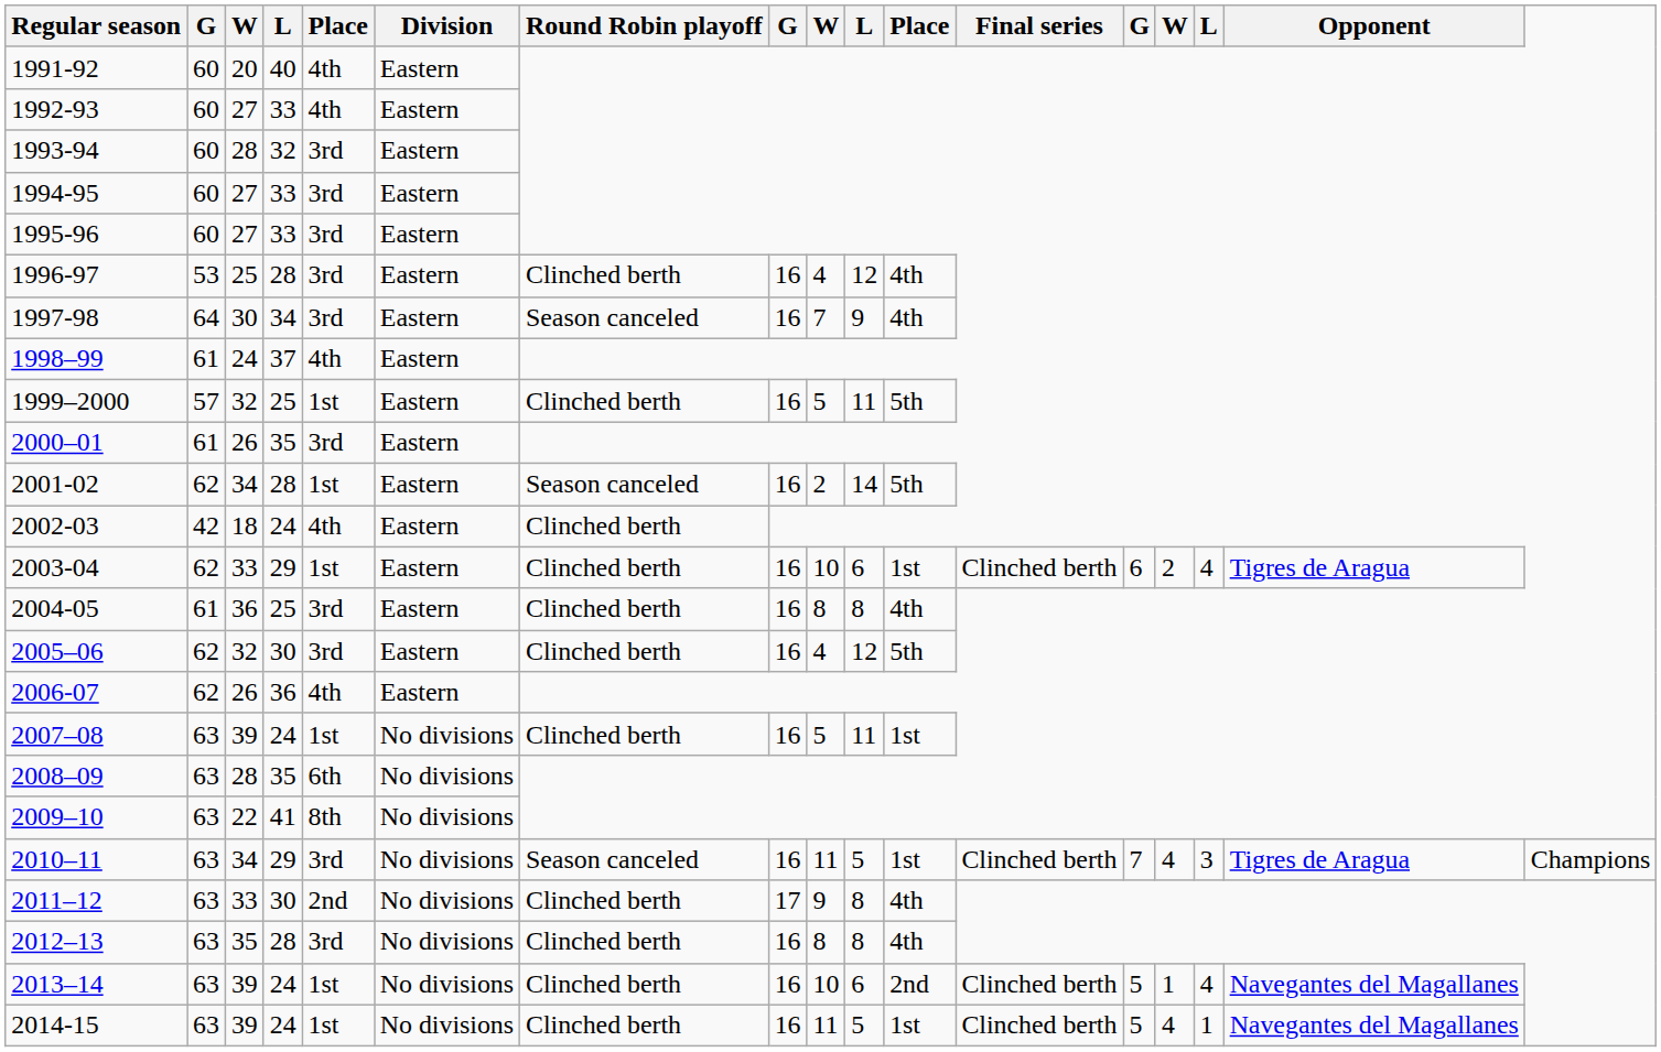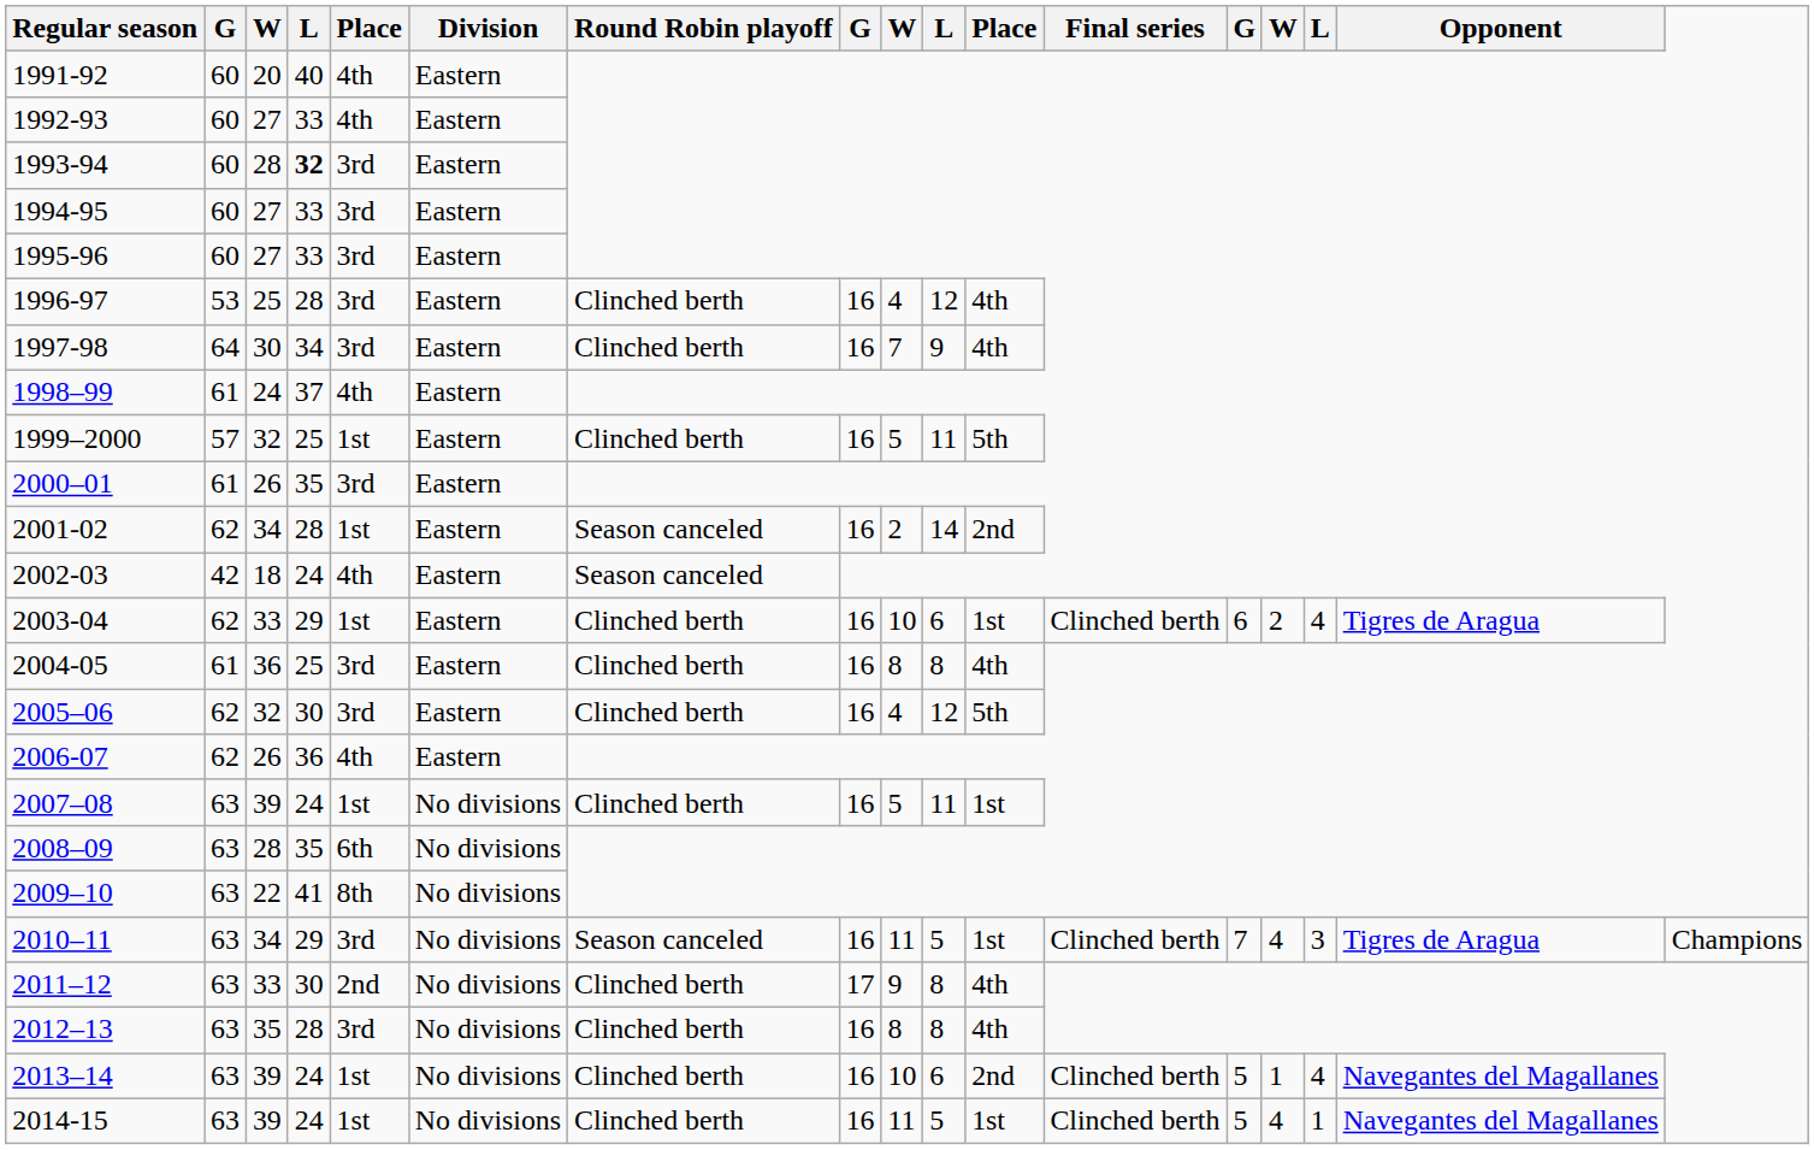 <table class="wikitable">
 <tr>
 <th>Regular season</th>
 <th>G</th>
 <th>W</th>
 <th>L</th>
 <th>Place</th>
 <th>Division</th>
 <th>Round Robin playoff</th>
 <th>G</th>
 <th>W</th>
 <th>L</th>
 <th>Place</th>
 <th>Final series</th>
 <th>G</th>
 <th>W</th>
 <th>L</th>
 <th>Opponent</th>
 </tr>
 <tr>
 <td>1991-92</td>
 <td>60</td>
 <td>20</td>
 <td>40</td>
 <td>4th</td>
 <td>Eastern</td>
 </tr>
 <tr>
 <td>1992-93</td>
 <td>60</td>
 <td>27</td>
 <td>33</td>
 <td>4th</td>
 <td>Eastern</td>
 </tr>
 <tr>
 <td>1993-94</td>
 <td>60</td>
 <td>28</td>
-<td>32</td>
+<td><strong>32</strong></td>
 <td>3rd</td>
 <td>Eastern</td>
 </tr>
 <tr>
 <td>1994-95</td>
 <td>60</td>
 <td>27</td>
 <td>33</td>
 <td>3rd</td>
 <td>Eastern</td>
 </tr>
 <tr>
 <td>1995-96</td>
 <td>60</td>
 <td>27</td>
 <td>33</td>
 <td>3rd</td>
 <td>Eastern</td>
 </tr>
 <tr>
 <td>1996-97</td>
 <td>53</td>
 <td>25</td>
 <td>28</td>
 <td>3rd</td>
 <td>Eastern</td>
 <td>Clinched berth</td>
 <td>16</td>
 <td>4</td>
 <td>12</td>
 <td>4th</td>
 </tr>
 <tr>
 <td>1997-98</td>
 <td>64</td>
 <td>30</td>
 <td>34</td>
 <td>3rd</td>
 <td>Eastern</td>
-<td>Season canceled</td>
+<td>Clinched berth</td>
 <td>16</td>
 <td>7</td>
 <td>9</td>
 <td>4th</td>
 </tr>
 <tr>
 <td><a href='#'>1998–99</a></td>
 <td>61</td>
 <td>24</td>
 <td>37</td>
 <td>4th</td>
 <td>Eastern</td>
 </tr>
 <tr>
 <td>1999–2000</td>
 <td>57</td>
 <td>32</td>
 <td>25</td>
 <td>1st</td>
 <td>Eastern</td>
 <td>Clinched berth</td>
 <td>16</td>
 <td>5</td>
 <td>11</td>
 <td>5th</td>
 </tr>
 <tr>
 <td><a href='#'>2000–01</a></td>
 <td>61</td>
 <td>26</td>
 <td>35</td>
 <td>3rd</td>
 <td>Eastern</td>
 </tr>
 <tr>
 <td>2001-02</td>
 <td>62</td>
 <td>34</td>
 <td>28</td>
 <td>1st</td>
 <td>Eastern</td>
 <td>Season canceled</td>
 <td>16</td>
 <td>2</td>
 <td>14</td>
-<td>5th</td>
+<td>2nd</td>
 </tr>
 <tr>
 <td>2002-03</td>
 <td>42</td>
 <td>18</td>
 <td>24</td>
 <td>4th</td>
 <td>Eastern</td>
-<td>Clinched berth</td>
+<td>Season canceled</td>
 </tr>
 <tr>
 <td>2003-04</td>
 <td>62</td>
 <td>33</td>
 <td>29</td>
 <td>1st</td>
 <td>Eastern</td>
 <td>Clinched berth</td>
 <td>16</td>
 <td>10</td>
 <td>6</td>
 <td>1st</td>
 <td>Clinched berth</td>
 <td>6</td>
 <td>2</td>
 <td>4</td>
 <td><a href='#'>Tigres de Aragua</a></td>
 </tr>
 <tr>
 <td>2004-05</td>
 <td>61</td>
 <td>36</td>
 <td>25</td>
 <td>3rd</td>
 <td>Eastern</td>
 <td>Clinched berth</td>
 <td>16</td>
 <td>8</td>
 <td>8</td>
 <td>4th</td>
 </tr>
 <tr>
 <td><a href='#'>2005–06</a></td>
 <td>62</td>
 <td>32</td>
 <td>30</td>
 <td>3rd</td>
 <td>Eastern</td>
 <td>Clinched berth</td>
 <td>16</td>
 <td>4</td>
 <td>12</td>
 <td>5th</td>
 </tr>
 <tr>
 <td><a href='#'>2006-07</a></td>
 <td>62</td>
 <td>26</td>
 <td>36</td>
 <td>4th</td>
 <td>Eastern</td>
 </tr>
 <tr>
 <td><a href='#'>2007–08</a></td>
 <td>63</td>
 <td>39</td>
 <td>24</td>
 <td>1st</td>
 <td>No divisions</td>
 <td>Clinched berth</td>
 <td>16</td>
 <td>5</td>
 <td>11</td>
 <td>1st</td>
 </tr>
 <tr>
 <td><a href='#'>2008–09</a></td>
 <td>63</td>
 <td>28</td>
 <td>35</td>
 <td>6th</td>
 <td>No divisions</td>
 </tr>
 <tr>
 <td><a href='#'>2009–10</a></td>
 <td>63</td>
 <td>22</td>
 <td>41</td>
 <td>8th</td>
 <td>No divisions</td>
 </tr>
 <tr>
 <td><a href='#'>2010–11</a></td>
 <td>63</td>
 <td>34</td>
 <td>29</td>
 <td>3rd</td>
 <td>No divisions</td>
 <td>Season canceled</td>
 <td>16</td>
 <td>11</td>
 <td>5</td>
 <td>1st</td>
 <td>Clinched berth</td>
 <td>7</td>
 <td>4</td>
 <td>3</td>
 <td><a href='#'>Tigres de Aragua</a></td>
 <td>Champions</td>
 </tr>
 <tr>
 <td><a href='#'>2011–12</a></td>
 <td>63</td>
 <td>33</td>
 <td>30</td>
 <td>2nd</td>
 <td>No divisions</td>
 <td>Clinched berth</td>
 <td>17</td>
 <td>9</td>
 <td>8</td>
 <td>4th</td>
 </tr>
 <tr>
 <td><a href='#'>2012–13</a></td>
 <td>63</td>
 <td>35</td>
 <td>28</td>
 <td>3rd</td>
 <td>No divisions</td>
 <td>Clinched berth</td>
 <td>16</td>
 <td>8</td>
 <td>8</td>
 <td>4th</td>
 </tr>
 <tr>
 <td><a href='#'>2013–14</a></td>
 <td>63</td>
 <td>39</td>
 <td>24</td>
 <td>1st</td>
 <td>No divisions</td>
 <td>Clinched berth</td>
 <td>16</td>
 <td>10</td>
 <td>6</td>
 <td>2nd</td>
 <td>Clinched berth</td>
 <td>5</td>
 <td>1</td>
 <td>4</td>
 <td><a href='#'>Navegantes del Magallanes</a></td>
 </tr>
 <tr>
 <td 2014-15 LVBP season>2014-15</td>
 <td>63</td>
 <td>39</td>
 <td>24</td>
 <td>1st</td>
 <td>No divisions</td>
 <td>Clinched berth</td>
 <td>16</td>
 <td>11</td>
 <td>5</td>
 <td>1st</td>
 <td>Clinched berth</td>
 <td>5</td>
 <td>4</td>
 <td>1</td>
 <td><a href='#'>Navegantes del Magallanes</a></td>
 </tr>
 </table>
